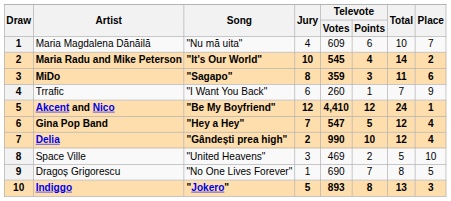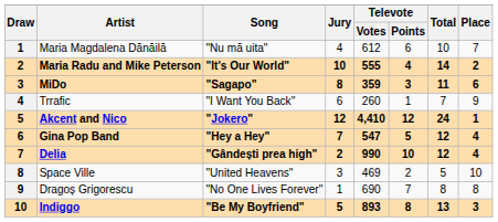 <table class="wikitable sortable plainrowheaders" style="margin: 1em auto 1em auto; text-align:center;">
 <tr>
 </tr>
 <tr>
 <th rowspan="2">Draw</th>
 <th rowspan="2">Artist</th>
 <th rowspan="2">Song</th>
 <th rowspan="2">Jury</th>
 <th colspan="2">Televote</th>
 <th rowspan="2">Total</th>
 <th rowspan="2">Place</th>
 </tr>
 <tr>
 <th>Votes</th>
 <th>Points</th>
 </tr>
 <tr>
 <th scope="row" style="text-align:center">1</th>
 <td style="text-align:left">Maria Magdalena Dănăilă</td>
 <td style="text-align:left">"Nu mă uita"</td>
 <td>4</td>
-<td>609</td>
+<td>612</td>
 <td>6</td>
 <td>10</td>
 <td>7</td>
 </tr>
 <tr style="font-weight:bold; background:navajowhite;">
 <td style="text-align:center">2</td>
 <td style="text-align:left">Maria Radu and Mike Peterson</td>
 <td style="text-align:left">"It's Our World"</td>
 <td>10</td>
-<td>545</td>
+<td>555</td>
 <td>4</td>
 <td>14</td>
 <td>2</td>
 </tr>
 <tr style="font-weight:bold; background:navajowhite;">
 <td style="text-align:center">3</td>
 <td style="text-align:left">MiDo</td>
 <td style="text-align:left">"Sagapo"</td>
 <td>8</td>
 <td>359</td>
 <td>3</td>
 <td>11</td>
 <td>6</td>
 </tr>
 <tr>
 <th scope="row" style="text-align:center">4</th>
 <td style="text-align:left">Trrafic</td>
 <td style="text-align:left">"I Want You Back"</td>
 <td>6</td>
 <td>260</td>
 <td>1</td>
 <td>7</td>
 <td>9</td>
 </tr>
 <tr style="font-weight:bold; background:navajowhite;">
 <td style="text-align:center">5</td>
 <td style="text-align:left"><a href='#'>Akcent</a> and <a href='#'>Nico</a></td>
-<td style="text-align:left">"Be My Boyfriend"</td>
+<td style="text-align:left">"<a href='#'>Jokero</a>"</td>
 <td>12</td>
 <td>4,410</td>
 <td>12</td>
 <td>24</td>
 <td>1</td>
 </tr>
 <tr style="font-weight:bold; background:navajowhite;">
 <td style="text-align:center">6</td>
 <td style="text-align:left">Gina Pop Band</td>
 <td style="text-align:left">"Hey a Hey"</td>
 <td>7</td>
 <td>547</td>
 <td>5</td>
 <td>12</td>
 <td>4</td>
 </tr>
 <tr style="font-weight:bold; background:navajowhite;">
 <td style="text-align:center">7</td>
 <td style="text-align:left"><a href='#'>Delia</a></td>
 <td style="text-align:left">"Gândești prea high"</td>
 <td>2</td>
 <td>990</td>
 <td>10</td>
 <td>12</td>
 <td>4</td>
 </tr>
 <tr>
 <th scope="row" style="text-align:center">8</th>
 <td style="text-align:left">Space Ville</td>
 <td style="text-align:left">"United Heavens"</td>
 <td>3</td>
 <td>469</td>
 <td>2</td>
 <td>5</td>
 <td>10</td>
 </tr>
 <tr>
 <th scope="row" style="text-align:center">9</th>
 <td style="text-align:left">Dragoș Grigorescu</td>
 <td style="text-align:left">"No One Lives Forever"</td>
 <td>1</td>
 <td>690</td>
 <td>7</td>
 <td>8</td>
-<td>5</td>
+<td>8</td>
 </tr>
 <tr style="font-weight:bold; background:navajowhite;">
 <td style="text-align:center">10</td>
 <td style="text-align:left"><a href='#'>Indiggo</a></td>
-<td style="text-align:left">"<a href='#'>Jokero</a>"</td>
+<td style="text-align:left">"Be My Boyfriend"</td>
 <td>5</td>
 <td>893</td>
 <td>8</td>
 <td>13</td>
 <td>3</td>
 </tr>
 </table>
